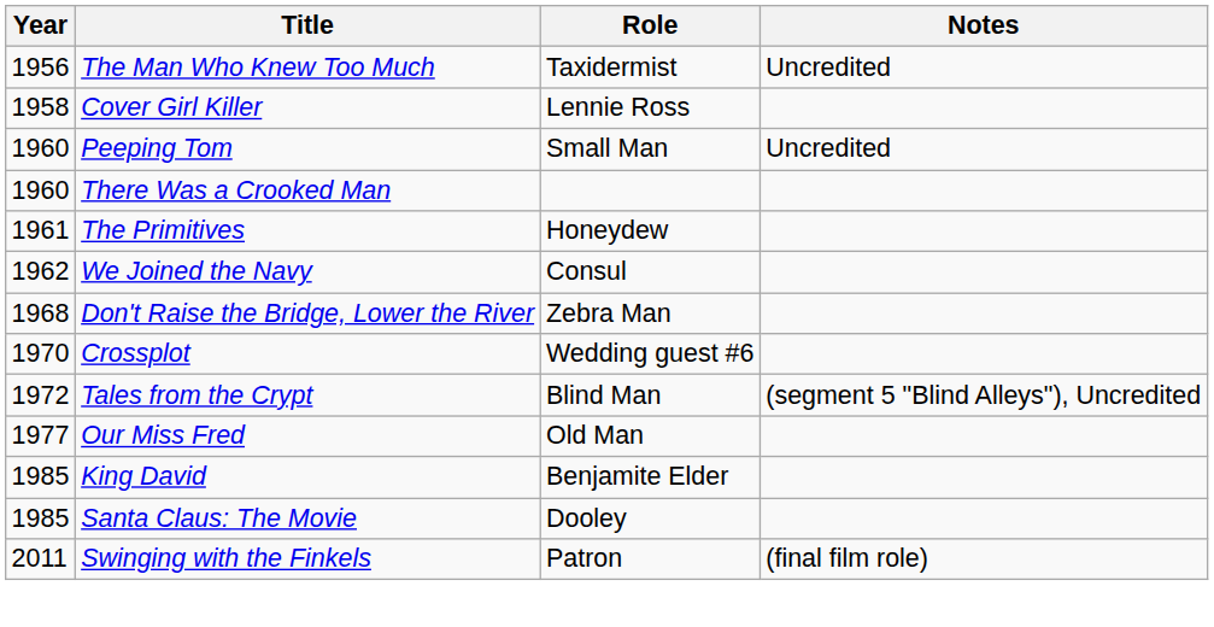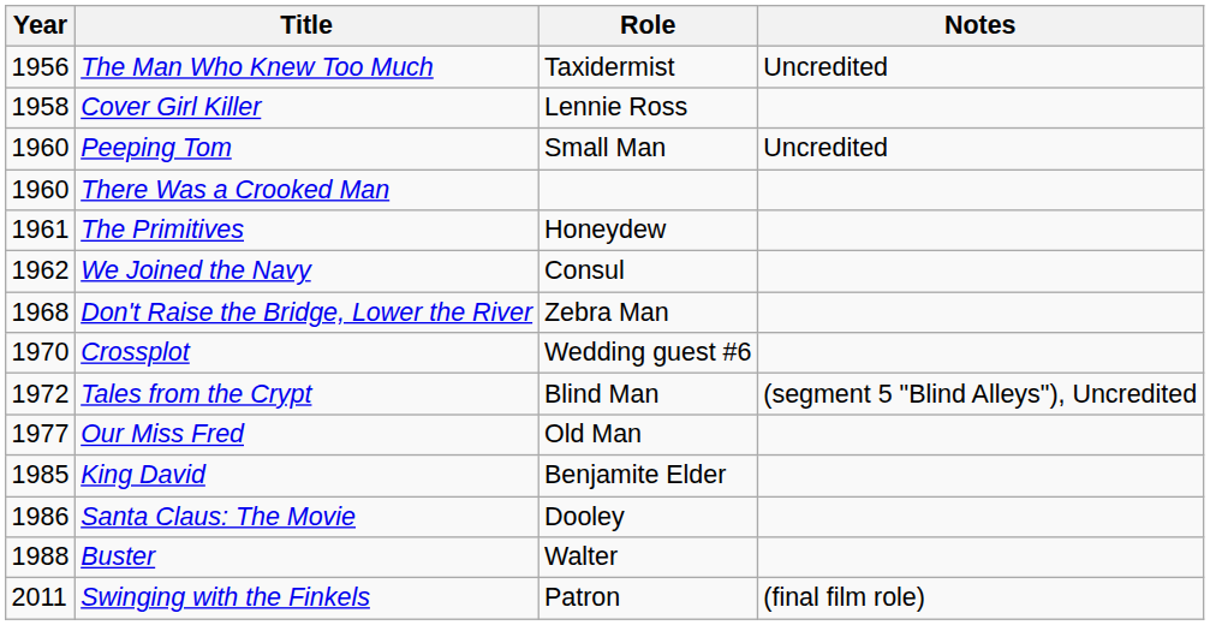 <table class="wikitable">
 <tr>
 <th>Year</th>
 <th>Title</th>
 <th>Role</th>
 <th>Notes</th>
 </tr>
 <tr>
 <td>1956</td>
 <td><em><a href='#'>The Man Who Knew Too Much</a></em></td>
 <td>Taxidermist</td>
 <td>Uncredited</td>
 </tr>
 <tr>
 <td>1958</td>
 <td><em><a href='#'>Cover Girl Killer</a></em></td>
 <td>Lennie Ross</td>
 <td></td>
 </tr>
 <tr>
 <td>1960</td>
 <td><em><a href='#'>Peeping Tom</a></em></td>
 <td>Small Man</td>
 <td>Uncredited</td>
 </tr>
 <tr>
 <td>1960</td>
 <td><em><a href='#'>There Was a Crooked Man</a></em></td>
 <td></td>
 <td></td>
 </tr>
 <tr>
 <td>1961</td>
 <td><em><a href='#'>The Primitives</a></em></td>
 <td>Honeydew</td>
 <td></td>
 </tr>
 <tr>
 <td>1962</td>
 <td><em><a href='#'>We Joined the Navy</a></em></td>
 <td>Consul</td>
 <td></td>
 </tr>
 <tr>
 <td>1968</td>
 <td><em><a href='#'>Don't Raise the Bridge, Lower the River</a></em></td>
 <td>Zebra Man</td>
 <td></td>
 </tr>
 <tr>
 <td>1970</td>
 <td><em><a href='#'>Crossplot</a></em></td>
 <td>Wedding guest #6</td>
 <td></td>
 </tr>
 <tr>
 <td>1972</td>
 <td><em><a href='#'>Tales from the Crypt</a></em></td>
 <td>Blind Man</td>
 <td>(segment 5 "Blind Alleys"), Uncredited</td>
 </tr>
 <tr>
 <td>1977</td>
 <td><em><a href='#'>Our Miss Fred</a></em></td>
 <td>Old Man</td>
 <td></td>
 </tr>
 <tr>
 <td>1985</td>
 <td><em><a href='#'>King David</a></em></td>
 <td>Benjamite Elder</td>
 <td></td>
 </tr>
 <tr>
-<td>1985</td>
+<td>1986</td>
 <td><em><a href='#'>Santa Claus: The Movie</a></em></td>
 <td>Dooley</td>
+<td></td>
+</tr>
+<tr>
+<td>1988</td>
+<td><em><a href='#'>Buster</a></em></td>
+<td>Walter</td>
 <td></td>
 </tr>
 <tr>
 <td>2011</td>
 <td><em><a href='#'>Swinging with the Finkels</a></em></td>
 <td>Patron</td>
 <td>(final film role)</td>
 </tr>
 </table>
